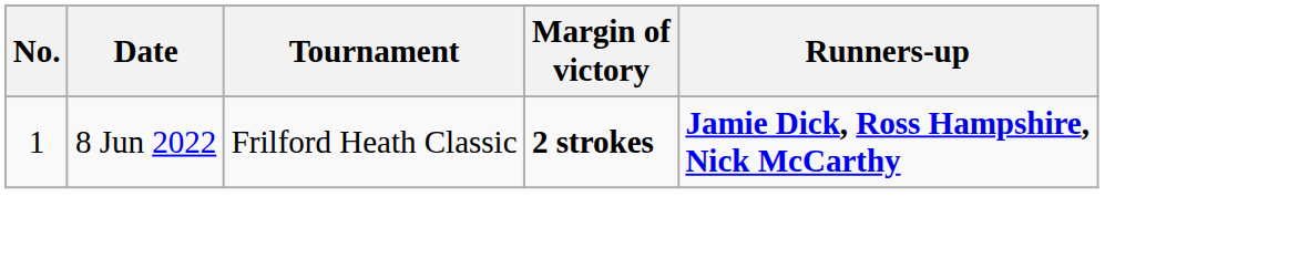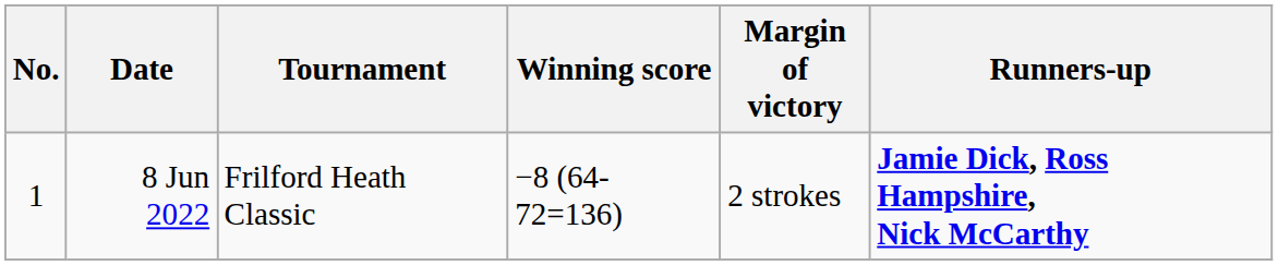 <table class="wikitable" style="font-size:95%;">
 <tr>
 <th>No.</th>
 <th>Date</th>
 <th>Tournament</th>
+<th>Winning score</th>
 <th>Margin of<br>victory</th>
 <th>Runners-up</th>
 </tr>
 <tr>
 <td align=center>1</td>
 <td align=right>8 Jun <a href='#'>2022</a></td>
 <td>Frilford Heath Classic</td>
-<td><strong>2 strokes</strong></td>
+<td>−8 (64-72=136)</td>
+<td>2 strokes</td>
 <td><strong> <a href='#'>Jamie Dick</a>,  <a href='#'>Ross Hampshire</a>,<br> <a href='#'>Nick McCarthy</a></strong></td>
 </tr>
 </table>
